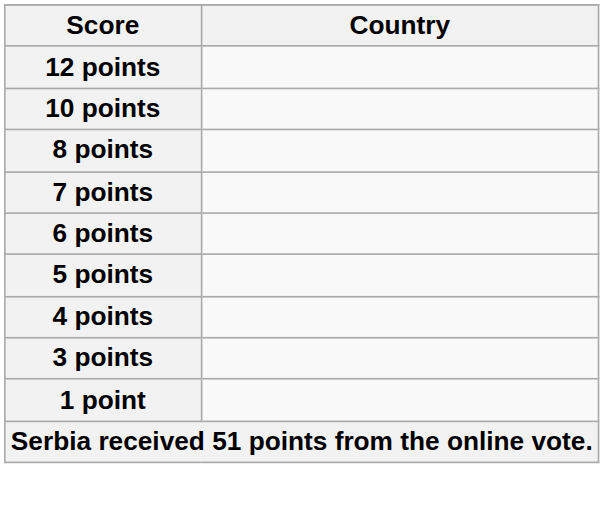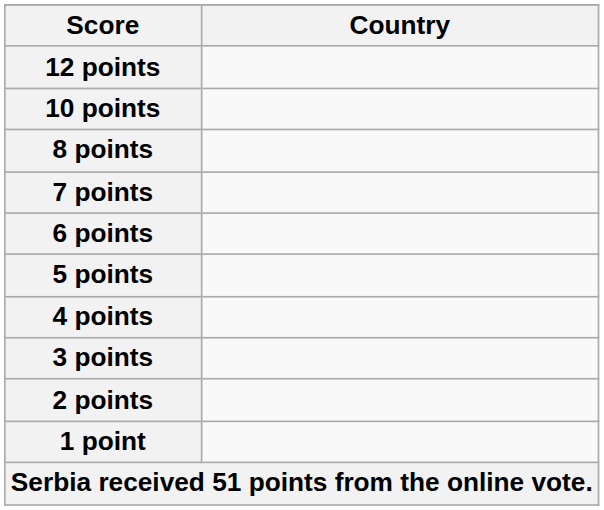 <table class="wikitable">
 <tr>
 </tr>
 <tr>
 <th scope="col" width="33%">Score</th>
 <th scope="col">Country</th>
 </tr>
 <tr>
 <th scope="row">12 points</th>
 <td></td>
 </tr>
 <tr>
 <th scope="row">10 points</th>
 <td></td>
 </tr>
 <tr>
 <th scope="row">8 points</th>
 <td></td>
 </tr>
 <tr>
 <th scope="row">7 points</th>
 <td></td>
 </tr>
 <tr>
 <th scope="row">6 points</th>
 <td></td>
 </tr>
 <tr>
 <th scope="row">5 points</th>
 <td></td>
 </tr>
 <tr>
 <th scope="row">4 points</th>
 <td></td>
 </tr>
 <tr>
 <th scope="row">3 points</th>
 <td></td>
 </tr>
 <tr>
+<th scope="row">2 points</th>
+<td></td>
+</tr>
+<tr>
 <th scope="row">1 point</th>
 <td></td>
 </tr>
 <tr>
 <th colspan="2">Serbia received 51 points from the online vote.</th>
 </tr>
 </table>
